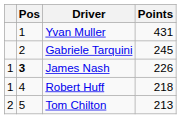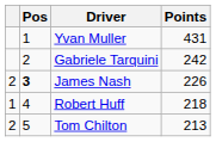 <table class="wikitable" style="font-size: 95%;">
 <tr>
 <th></th>
 <th>Pos</th>
 <th>Driver</th>
 <th>Points</th>
 </tr>
 <tr>
 <td align="left"></td>
 <td>1</td>
 <td> <a href='#'>Yvan Muller</a></td>
 <td align="right">431</td>
 </tr>
 <tr>
 <td align="left"></td>
 <td>2</td>
 <td> <a href='#'>Gabriele Tarquini</a></td>
-<td align="right">245</td>
+<td align="right">242</td>
 </tr>
 <tr>
-<td align="left"> 1</td>
+<td align="left"> 2</td>
 <td><strong>3</strong></td>
 <td> <a href='#'>James Nash</a></td>
 <td align="right">226</td>
 </tr>
 <tr>
 <td align="left"> 1</td>
 <td>4</td>
 <td> <a href='#'>Robert Huff</a></td>
 <td align="right">218</td>
 </tr>
 <tr>
 <td align="left"> 2</td>
 <td>5</td>
 <td> <a href='#'>Tom Chilton</a></td>
 <td align="right">213</td>
 </tr>
 </table>
